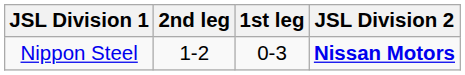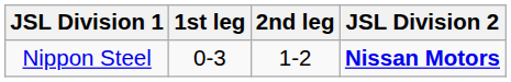 <table class="wikitable">
 <tr align=center>
 <th>JSL Division 1</th>
+<th>1st leg</th>
 <th>2nd leg</th>
-<th>1st leg</th>
 <th>JSL Division 2</th>
 </tr>
 <tr align=center>
 <td><a href='#'>Nippon Steel</a></td>
+<td>0-3</td>
 <td>1-2</td>
-<td>0-3</td>
 <td><strong><a href='#'>Nissan Motors</a></strong></td>
 </tr>
 </table>
